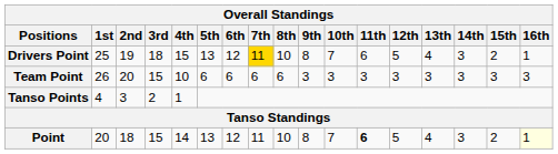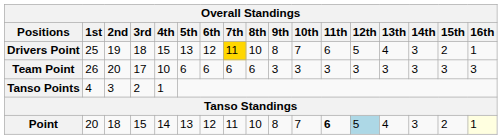 <table class="wikitable">
 <tr>
 <th colspan="17">Overall Standings</th>
 </tr>
 <tr>
 <th>Positions</th>
 <th>1st</th>
 <th>2nd</th>
 <th>3rd</th>
 <th>4th</th>
 <th>5th</th>
 <th>6th</th>
 <th>7th</th>
 <th>8th</th>
 <th>9th</th>
 <th>10th</th>
 <th>11th</th>
 <th>12th</th>
 <th>13th</th>
 <th>14th</th>
 <th>15th</th>
 <th>16th</th>
 </tr>
 <tr>
 <th>Drivers Point</th>
 <td>25</td>
 <td>19</td>
 <td>18</td>
 <td>15</td>
 <td>13</td>
 <td>12</td>
 <td style="background: gold;">11</td>
 <td>10</td>
 <td>8</td>
 <td>7</td>
 <td>6</td>
 <td>5</td>
 <td>4</td>
 <td>3</td>
 <td>2</td>
 <td>1</td>
 </tr>
 <tr>
 <th>Team Point</th>
 <td>26</td>
 <td>20</td>
-<td>15</td>
+<td>17</td>
 <td>10</td>
 <td>6</td>
 <td>6</td>
 <td>6</td>
 <td>6</td>
 <td>3</td>
 <td>3</td>
 <td>3</td>
 <td>3</td>
 <td>3</td>
 <td>3</td>
 <td>3</td>
 <td>3</td>
 </tr>
 <tr>
 <th>Tanso Points</th>
 <td>4</td>
 <td>3</td>
 <td>2</td>
 <td>1</td>
 <td colspan="12"></td>
 </tr>
 <tr>
 <th colspan="17">Tanso Standings</th>
 </tr>
 <tr>
 <th>Point</th>
 <td>20</td>
 <td>18</td>
 <td>15</td>
 <td>14</td>
 <td>13</td>
 <td>12</td>
 <td>11</td>
 <td>10</td>
 <td>8</td>
 <td>7</td>
 <td><strong>6</strong></td>
-<td>5</td>
+<td style="background: lightblue;">5</td>
 <td>4</td>
 <td>3</td>
 <td>2</td>
 <td style="background: lightyellow;">1</td>
 </tr>
 </table>
